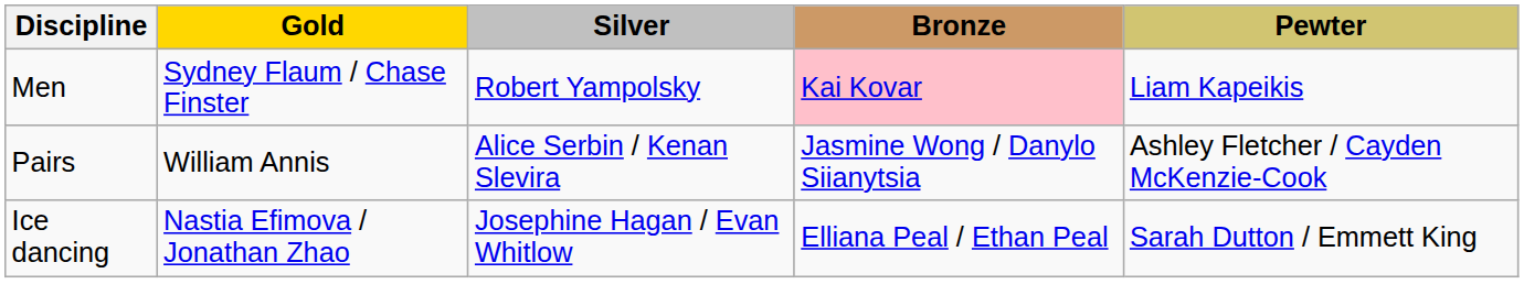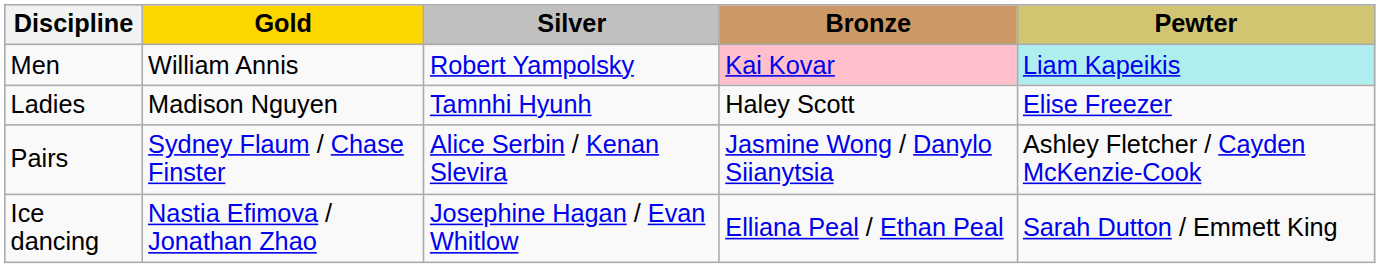 <table class="wikitable">
 <tr>
 <th>Discipline</th>
 <td align=center bgcolor=gold><strong>Gold</strong></td>
 <td align=center bgcolor=silver><strong>Silver</strong></td>
 <td align=center bgcolor=cc9966><strong>Bronze</strong></td>
 <td align=center bgcolor=d1c571><strong>Pewter</strong></td>
 </tr>
 <tr>
 <td>Men</td>
-<td><a href='#'>Sydney Flaum</a> / <a href='#'>Chase Finster</a></td>
+<td>William Annis</td>
 <td><a href='#'>Robert Yampolsky</a></td>
 <td style="background: pink;"><a href='#'>Kai Kovar</a></td>
-<td><a href='#'>Liam Kapeikis</a></td>
+<td style="background: paleturquoise;"><a href='#'>Liam Kapeikis</a></td>
+</tr>
+<tr>
+<td>Ladies</td>
+<td>Madison Nguyen</td>
+<td><a href='#'>Tamnhi Hyunh</a></td>
+<td>Haley Scott</td>
+<td><a href='#'>Elise Freezer</a></td>
 </tr>
 <tr>
 <td>Pairs</td>
-<td>William Annis</td>
+<td><a href='#'>Sydney Flaum</a> / <a href='#'>Chase Finster</a></td>
 <td><a href='#'>Alice Serbin</a> / <a href='#'>Kenan Slevira</a></td>
 <td><a href='#'>Jasmine Wong</a> / <a href='#'>Danylo Siianytsia</a></td>
 <td>Ashley Fletcher / <a href='#'>Cayden McKenzie-Cook</a></td>
 </tr>
 <tr>
 <td>Ice dancing</td>
 <td><a href='#'>Nastia Efimova</a> / <a href='#'>Jonathan Zhao</a></td>
 <td><a href='#'>Josephine Hagan</a> / <a href='#'>Evan Whitlow</a></td>
 <td><a href='#'>Elliana Peal</a> / <a href='#'>Ethan Peal</a></td>
 <td><a href='#'>Sarah Dutton</a> / Emmett King</td>
 </tr>
 </table>
